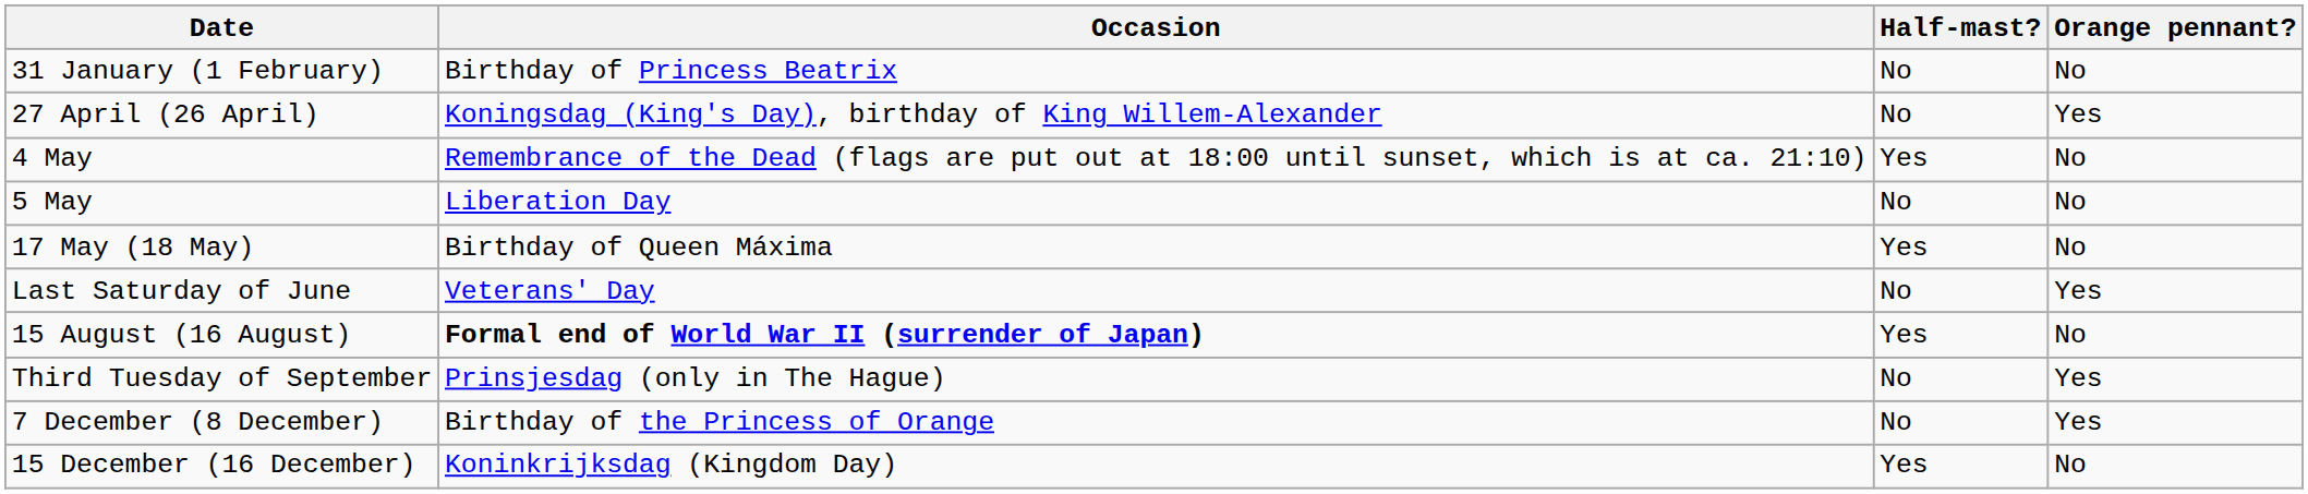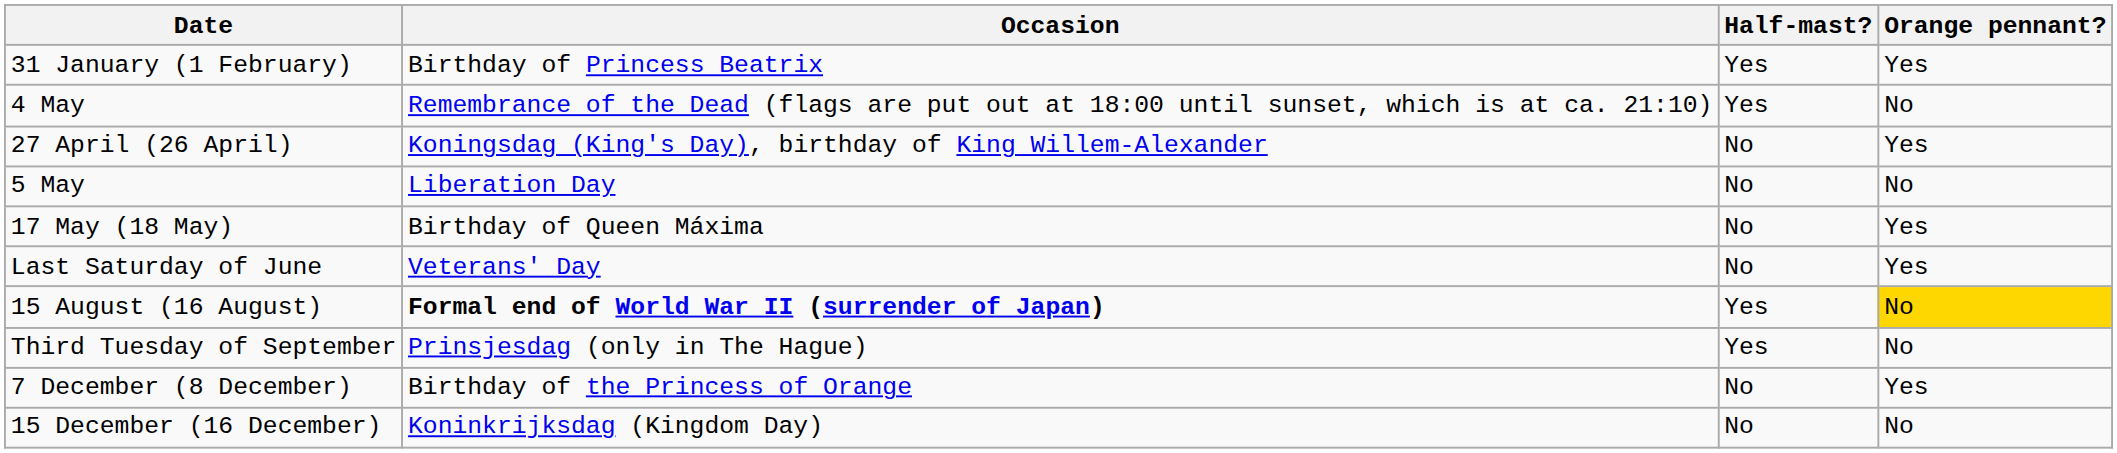 <table class="wikitable">
 <tr>
 <th>Date</th>
 <th>Occasion</th>
 <th>Half-mast?</th>
 <th>Orange pennant?</th>
 </tr>
 <tr>
 <td>31 January (1 February)</td>
 <td>Birthday of <a href='#'>Princess Beatrix</a></td>
-<td>No</td>
+<td>Yes</td>
+<td>Yes</td>
+</tr>
+<tr>
+<td>4 May</td>
+<td><a href='#'>Remembrance of the Dead</a> (flags are put out at 18:00 until sunset, which is at ca. 21:10)</td>
+<td>Yes</td>
 <td>No</td>
 </tr>
 <tr>
 <td>27 April (26 April)</td>
 <td><a href='#'>Koningsdag (King's Day)</a>, birthday of <a href='#'>King Willem-Alexander</a></td>
 <td>No</td>
 <td>Yes</td>
-</tr>
-<tr>
-<td>4 May</td>
-<td><a href='#'>Remembrance of the Dead</a> (flags are put out at 18:00 until sunset, which is at ca. 21:10)</td>
-<td>Yes</td>
-<td>No</td>
 </tr>
 <tr>
 <td>5 May</td>
 <td><a href='#'>Liberation Day</a></td>
 <td>No</td>
 <td>No</td>
 </tr>
 <tr>
 <td>17 May (18 May)</td>
 <td>Birthday of Queen Máxima</td>
+<td>No</td>
 <td>Yes</td>
-<td>No</td>
 </tr>
 <tr>
 <td>Last Saturday of June</td>
 <td><a href='#'>Veterans' Day</a></td>
 <td>No</td>
 <td>Yes</td>
 </tr>
 <tr>
 <td>15 August (16 August)</td>
 <td><strong>Formal end of <a href='#'>World War II</a> (<a href='#'>surrender of Japan</a>)</strong></td>
 <td>Yes</td>
-<td>No</td>
+<td style="background: gold;">No</td>
 </tr>
 <tr>
 <td>Third Tuesday of September</td>
 <td><a href='#'>Prinsjesdag</a> (only in The Hague)</td>
+<td>Yes</td>
 <td>No</td>
-<td>Yes</td>
 </tr>
 <tr>
 <td>7 December (8 December)</td>
 <td>Birthday of <a href='#'>the Princess of Orange</a></td>
 <td>No</td>
 <td>Yes</td>
 </tr>
 <tr>
 <td>15 December (16 December)</td>
 <td><a href='#'>Koninkrijksdag</a> (Kingdom Day)</td>
-<td>Yes</td>
+<td>No</td>
 <td>No</td>
 </tr>
 </table>
